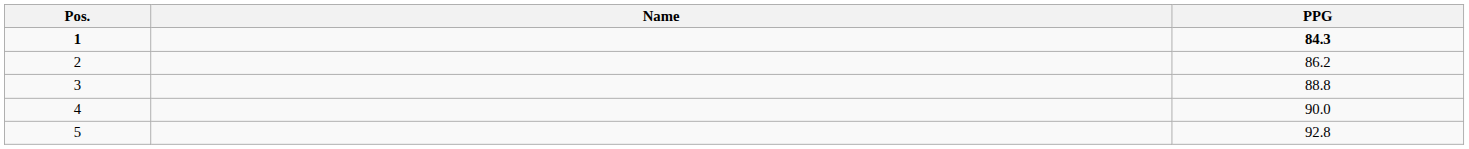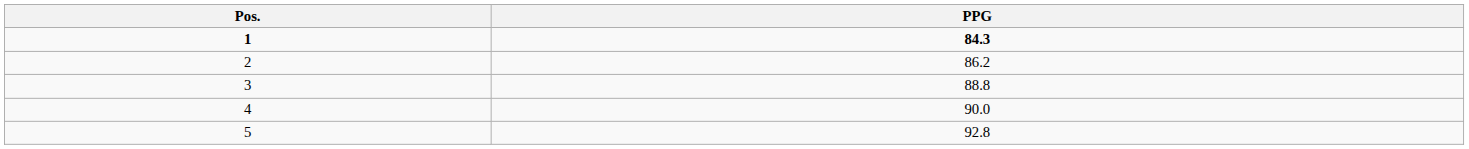 <table class=wikitable width="80%">
 <tr>
 <th width="10%">Pos.</th>
-<th width="70%">Name</th>
 <th width="20%">PPG</th>
 </tr>
 <tr>
 <td align=center><strong>1</strong></td>
-<td><strong></strong></td>
 <td align=center><strong>84.3</strong></td>
 </tr>
 <tr>
 <td align=center>2</td>
-<td></td>
 <td align=center>86.2</td>
 </tr>
 <tr>
 <td align=center>3</td>
-<td></td>
 <td align=center>88.8</td>
 </tr>
 <tr>
 <td align=center>4</td>
-<td></td>
 <td align=center>90.0</td>
 </tr>
 <tr>
 <td align=center>5</td>
-<td></td>
 <td align=center>92.8</td>
 </tr>
 </table>
